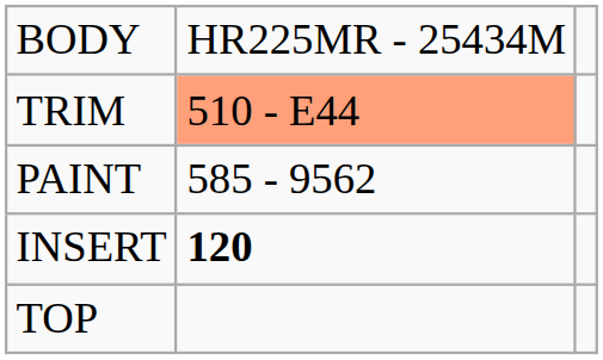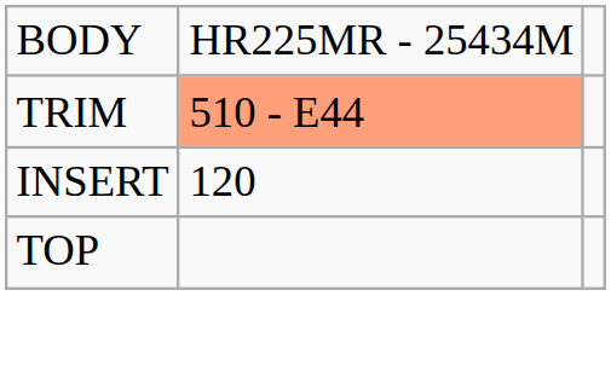 <table class="wikitable">
 <tr>
 <td>BODY</td>
 <td>HR225MR - 25434M</td>
 <td></td>
 </tr>
 <tr>
 <td>TRIM</td>
 <td style="background: lightsalmon;">510 - E44</td>
 <td></td>
 </tr>
 <tr>
-<td>PAINT</td>
-<td>585 - 9562</td>
-<td></td>
-</tr>
-<tr>
 <td>INSERT</td>
-<td><strong>120</strong></td>
+<td>120</td>
 <td></td>
 </tr>
 <tr>
 <td>TOP</td>
 <td></td>
 <td></td>
 </tr>
 </table>
